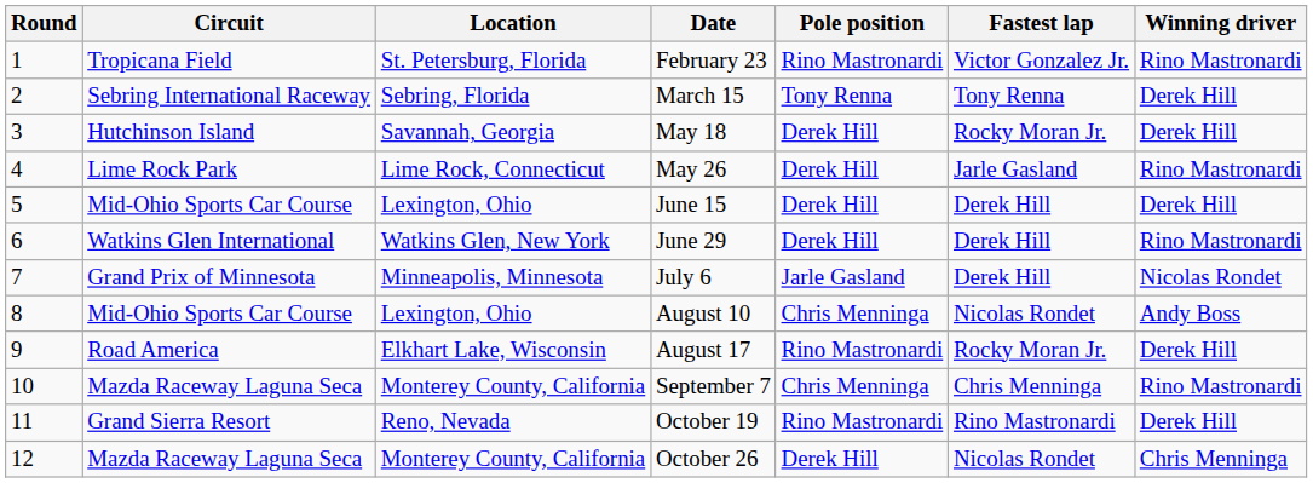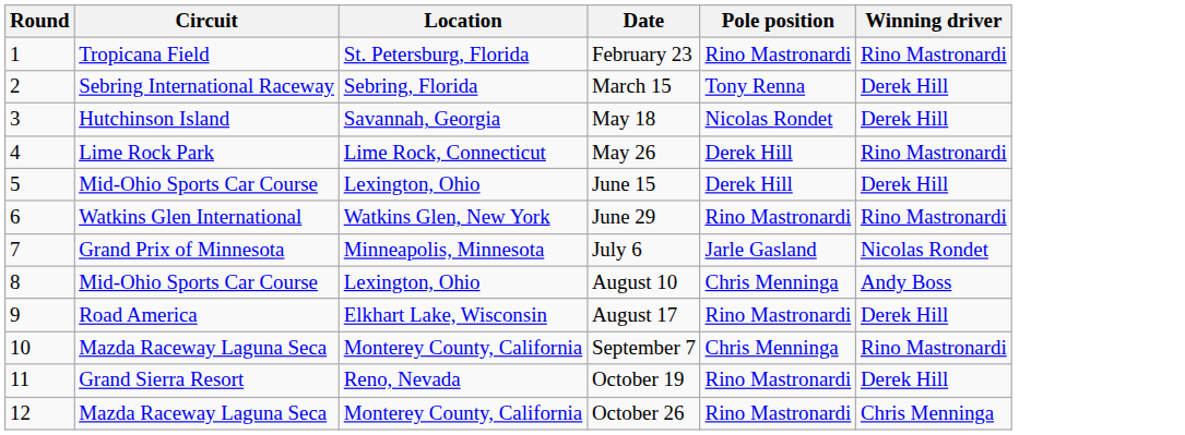 <table class="wikitable">
 <tr>
 <th>Round</th>
 <th>Circuit</th>
 <th>Location</th>
 <th>Date</th>
 <th>Pole position</th>
-<th>Fastest lap</th>
 <th>Winning driver</th>
 </tr>
 <tr>
 <td>1</td>
 <td><a href='#'>Tropicana Field</a></td>
 <td> <a href='#'>St. Petersburg, Florida</a></td>
 <td>February 23</td>
 <td> <a href='#'>Rino Mastronardi</a></td>
-<td> <a href='#'>Victor Gonzalez Jr.</a></td>
 <td> <a href='#'>Rino Mastronardi</a></td>
 </tr>
 <tr>
 <td>2</td>
 <td><a href='#'>Sebring International Raceway</a></td>
 <td> <a href='#'>Sebring, Florida</a></td>
 <td>March 15</td>
 <td> <a href='#'>Tony Renna</a></td>
-<td> <a href='#'>Tony Renna</a></td>
 <td> <a href='#'>Derek Hill</a></td>
 </tr>
 <tr>
 <td>3</td>
 <td><a href='#'>Hutchinson Island</a></td>
 <td> <a href='#'>Savannah, Georgia</a></td>
 <td>May 18</td>
-<td> <a href='#'>Derek Hill</a></td>
-<td> <a href='#'>Rocky Moran Jr.</a></td>
+<td> <a href='#'>Nicolas Rondet</a></td>
 <td> <a href='#'>Derek Hill</a></td>
 </tr>
 <tr>
 <td>4</td>
 <td><a href='#'>Lime Rock Park</a></td>
 <td> <a href='#'>Lime Rock, Connecticut</a></td>
 <td>May 26</td>
 <td> <a href='#'>Derek Hill</a></td>
-<td> <a href='#'>Jarle Gasland</a></td>
 <td> <a href='#'>Rino Mastronardi</a></td>
 </tr>
 <tr>
 <td>5</td>
 <td><a href='#'>Mid-Ohio Sports Car Course</a></td>
 <td> <a href='#'>Lexington, Ohio</a></td>
 <td>June 15</td>
 <td> <a href='#'>Derek Hill</a></td>
 <td> <a href='#'>Derek Hill</a></td>
-<td> <a href='#'>Derek Hill</a></td>
 </tr>
 <tr>
 <td>6</td>
 <td><a href='#'>Watkins Glen International</a></td>
 <td> <a href='#'>Watkins Glen, New York</a></td>
 <td>June 29</td>
-<td> <a href='#'>Derek Hill</a></td>
-<td> <a href='#'>Derek Hill</a></td>
+<td> <a href='#'>Rino Mastronardi</a></td>
 <td> <a href='#'>Rino Mastronardi</a></td>
 </tr>
 <tr>
 <td>7</td>
 <td><a href='#'>Grand Prix of Minnesota</a></td>
 <td> <a href='#'>Minneapolis, Minnesota</a></td>
 <td>July 6</td>
 <td> <a href='#'>Jarle Gasland</a></td>
-<td> <a href='#'>Derek Hill</a></td>
 <td> <a href='#'>Nicolas Rondet</a></td>
 </tr>
 <tr>
 <td>8</td>
 <td><a href='#'>Mid-Ohio Sports Car Course</a></td>
 <td> <a href='#'>Lexington, Ohio</a></td>
 <td>August 10</td>
 <td> <a href='#'>Chris Menninga</a></td>
-<td> <a href='#'>Nicolas Rondet</a></td>
 <td> <a href='#'>Andy Boss</a></td>
 </tr>
 <tr>
 <td>9</td>
 <td><a href='#'>Road America</a></td>
 <td> <a href='#'>Elkhart Lake, Wisconsin</a></td>
 <td>August 17</td>
 <td> <a href='#'>Rino Mastronardi</a></td>
-<td> <a href='#'>Rocky Moran Jr.</a></td>
 <td> <a href='#'>Derek Hill</a></td>
 </tr>
 <tr>
 <td>10</td>
 <td><a href='#'>Mazda Raceway Laguna Seca</a></td>
 <td> <a href='#'>Monterey County, California</a></td>
 <td>September 7</td>
-<td> <a href='#'>Chris Menninga</a></td>
 <td> <a href='#'>Chris Menninga</a></td>
 <td> <a href='#'>Rino Mastronardi</a></td>
 </tr>
 <tr>
 <td>11</td>
 <td><a href='#'>Grand Sierra Resort</a></td>
 <td> <a href='#'>Reno, Nevada</a></td>
 <td>October 19</td>
 <td> <a href='#'>Rino Mastronardi</a></td>
-<td> <a href='#'>Rino Mastronardi</a></td>
 <td> <a href='#'>Derek Hill</a></td>
 </tr>
 <tr>
 <td>12</td>
 <td><a href='#'>Mazda Raceway Laguna Seca</a></td>
 <td> <a href='#'>Monterey County, California</a></td>
 <td>October 26</td>
-<td> <a href='#'>Derek Hill</a></td>
-<td> <a href='#'>Nicolas Rondet</a></td>
+<td> <a href='#'>Rino Mastronardi</a></td>
 <td> <a href='#'>Chris Menninga</a></td>
 </tr>
 </table>
